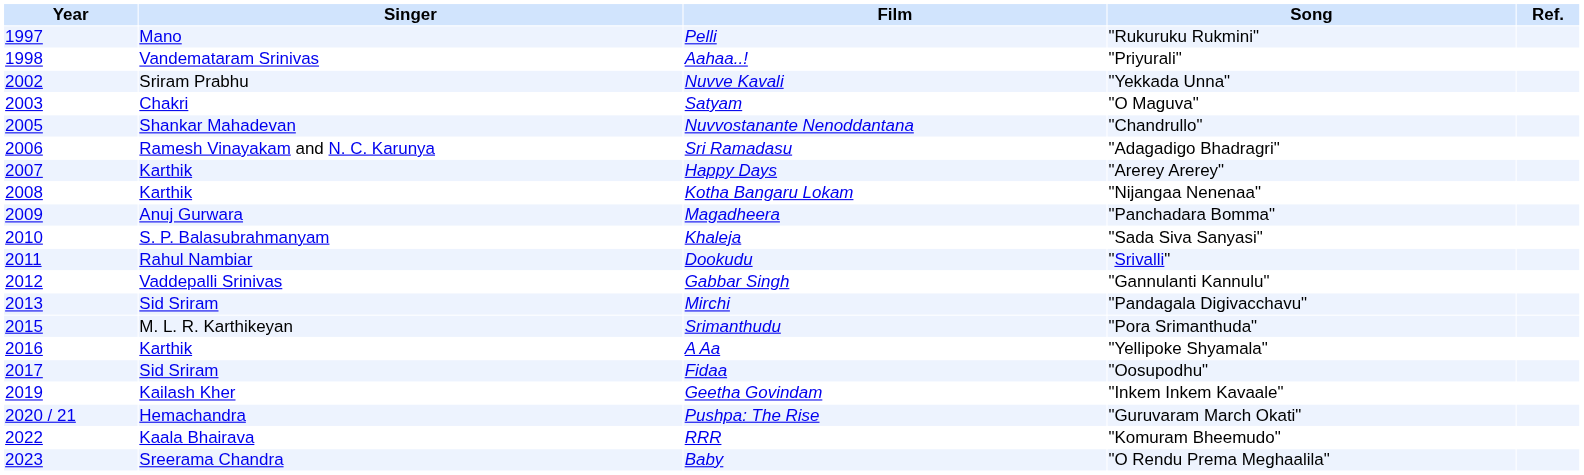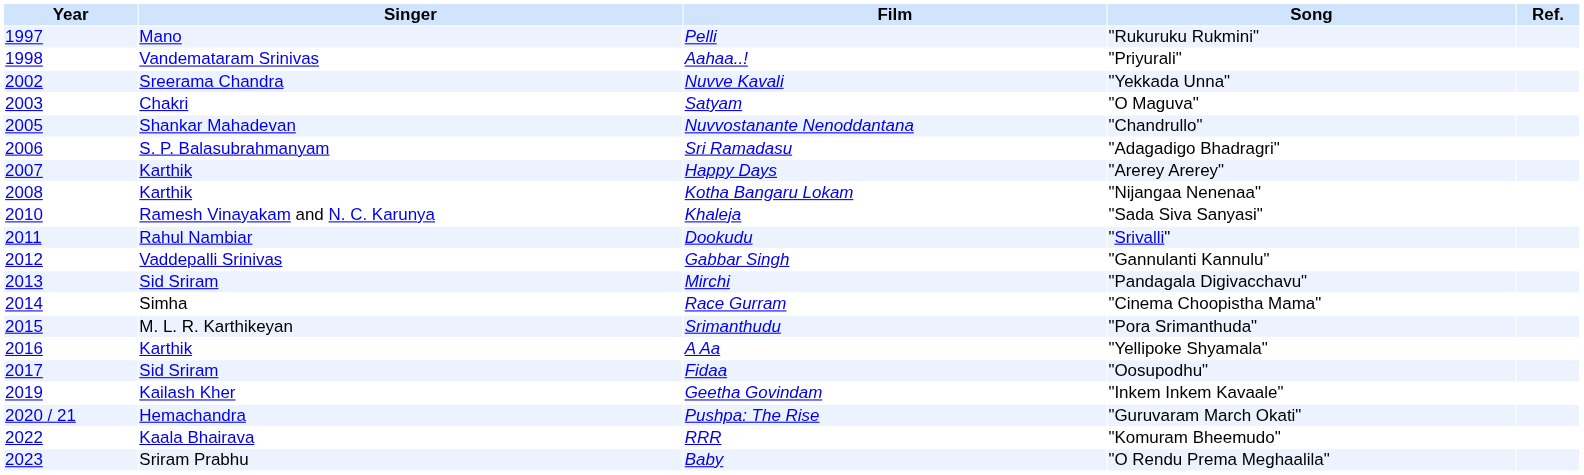 <table class="sortable" cellspacing="1" cellpadding="1" border="0" width="75%">
 <tr bgcolor="#d1e4fd">
 <th>Year</th>
 <th>Singer</th>
 <th>Film</th>
 <th>Song</th>
 <th>Ref.</th>
 </tr>
 <tr bgcolor=#edf3fe>
 <td><a href='#'>1997</a></td>
 <td><a href='#'>Mano</a></td>
 <td><em><a href='#'>Pelli</a></em></td>
 <td>"Rukuruku Rukmini"</td>
 <td></td>
 </tr>
 <tr>
 <td><a href='#'>1998</a></td>
 <td><a href='#'>Vandemataram Srinivas</a></td>
 <td><em><a href='#'>Aahaa..!</a></em></td>
 <td>"Priyurali"</td>
 <td></td>
 </tr>
 <tr bgcolor=#edf3fe>
 <td><a href='#'>2002</a></td>
-<td>Sriram Prabhu</td>
+<td><a href='#'>Sreerama Chandra</a></td>
 <td><em><a href='#'>Nuvve Kavali</a></em></td>
 <td>"Yekkada Unna"</td>
 <td></td>
 </tr>
 <tr>
 <td><a href='#'>2003</a></td>
 <td><a href='#'>Chakri</a></td>
 <td><em><a href='#'>Satyam</a></em></td>
 <td>"O Maguva"</td>
 <td></td>
 </tr>
 <tr bgcolor=#edf3fe>
 <td><a href='#'>2005</a></td>
 <td><a href='#'>Shankar Mahadevan</a></td>
 <td><em><a href='#'>Nuvvostanante Nenoddantana</a></em></td>
 <td>"Chandrullo"</td>
 <td></td>
 </tr>
 <tr>
 <td><a href='#'>2006</a></td>
-<td><a href='#'>Ramesh Vinayakam</a> and <a href='#'>N. C. Karunya</a></td>
+<td><a href='#'>S. P. Balasubrahmanyam</a></td>
 <td><em><a href='#'>Sri Ramadasu</a></em></td>
 <td>"Adagadigo Bhadragri"</td>
 <td></td>
 </tr>
 <tr bgcolor=#edf3fe>
 <td><a href='#'>2007</a></td>
 <td><a href='#'>Karthik</a></td>
 <td><em><a href='#'>Happy Days</a></em></td>
 <td>"Arerey Arerey"</td>
 <td></td>
 </tr>
 <tr>
 <td><a href='#'>2008</a></td>
 <td><a href='#'>Karthik</a></td>
 <td><em><a href='#'>Kotha Bangaru Lokam</a></em></td>
 <td>"Nijangaa Nenenaa"</td>
 <td></td>
 </tr>
-<tr bgcolor=#edf3fe>
-<td><a href='#'>2009</a></td>
-<td><a href='#'>Anuj Gurwara</a></td>
-<td><em><a href='#'>Magadheera</a></em></td>
-<td>"Panchadara Bomma"</td>
-<td></td>
-</tr>
 <tr>
 <td><a href='#'>2010</a></td>
-<td><a href='#'>S. P. Balasubrahmanyam</a></td>
+<td><a href='#'>Ramesh Vinayakam</a> and <a href='#'>N. C. Karunya</a></td>
 <td><em><a href='#'>Khaleja</a></em></td>
 <td>"Sada Siva Sanyasi"</td>
 <td></td>
 </tr>
 <tr bgcolor=#edf3fe>
 <td><a href='#'>2011</a></td>
 <td><a href='#'>Rahul Nambiar</a></td>
 <td><em><a href='#'>Dookudu</a></em></td>
 <td>"<a href='#'>Srivalli</a>"</td>
 <td></td>
 </tr>
 <tr>
 <td><a href='#'>2012</a></td>
 <td><a href='#'>Vaddepalli Srinivas</a></td>
 <td><em><a href='#'>Gabbar Singh</a></em></td>
 <td>"Gannulanti Kannulu"</td>
 <td></td>
 </tr>
 <tr bgcolor=#edf3fe>
 <td><a href='#'>2013</a></td>
 <td><a href='#'>Sid Sriram</a></td>
 <td><em><a href='#'>Mirchi</a></em></td>
 <td>"Pandagala Digivacchavu"</td>
+<td></td>
+</tr>
+<tr>
+<td><a href='#'>2014</a></td>
+<td>Simha</td>
+<td><em><a href='#'>Race Gurram</a></em></td>
+<td>"Cinema Choopistha Mama"</td>
 <td></td>
 </tr>
 <tr bgcolor=#edf3fe>
 <td><a href='#'>2015</a></td>
 <td>M. L. R. Karthikeyan</td>
 <td><em><a href='#'>Srimanthudu</a></em></td>
 <td>"Pora Srimanthuda"</td>
 <td></td>
 </tr>
 <tr>
 <td><a href='#'>2016</a></td>
 <td><a href='#'>Karthik</a></td>
 <td><em><a href='#'>A Aa</a></em></td>
 <td>"Yellipoke Shyamala"</td>
 <td></td>
 </tr>
 <tr bgcolor=#edf3fe>
 <td><a href='#'>2017</a></td>
 <td><a href='#'>Sid Sriram</a></td>
 <td><em><a href='#'>Fidaa</a></em></td>
 <td>"Oosupodhu"</td>
 <td></td>
 </tr>
 <tr>
 <td><a href='#'>2019</a></td>
 <td><a href='#'>Kailash Kher</a></td>
 <td><em><a href='#'>Geetha Govindam</a></em></td>
 <td>"Inkem Inkem Kavaale"</td>
 <td></td>
 </tr>
 <tr bgcolor=#edf3fe>
 <td><a href='#'>2020 / 21</a></td>
 <td><a href='#'>Hemachandra</a></td>
 <td><em><a href='#'>Pushpa:  The Rise</a></em></td>
 <td>"Guruvaram March Okati"</td>
 <td></td>
 </tr>
 <tr>
 <td><a href='#'>2022</a></td>
 <td><a href='#'>Kaala Bhairava</a></td>
 <td><em><a href='#'>RRR</a></em></td>
 <td>"Komuram Bheemudo"</td>
 <td></td>
 </tr>
 <tr bgcolor=#edf3fe>
 <td><a href='#'>2023</a></td>
-<td><a href='#'>Sreerama Chandra</a></td>
+<td>Sriram Prabhu</td>
 <td><a href='#'><em>Baby</em></a></td>
 <td>"O Rendu Prema Meghaalila"</td>
 <td></td>
 </tr>
 <tr>
 </tr>
 </table>
